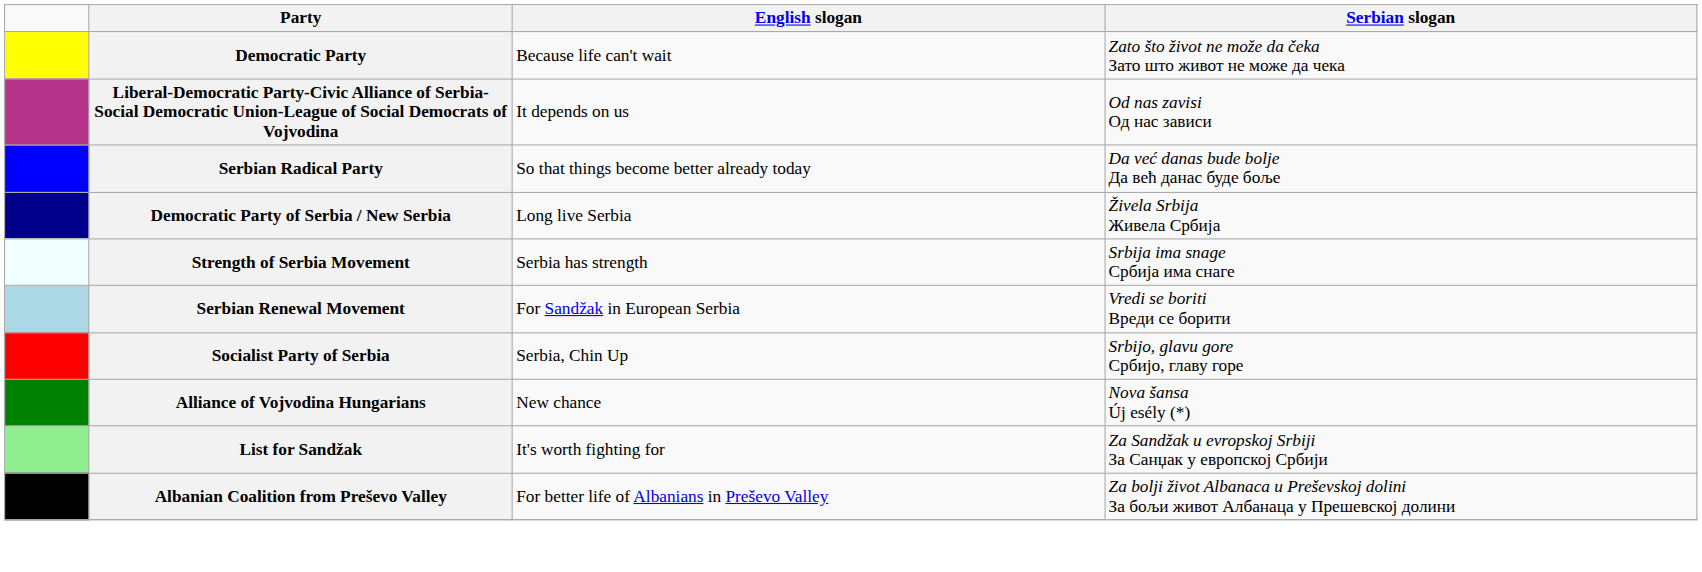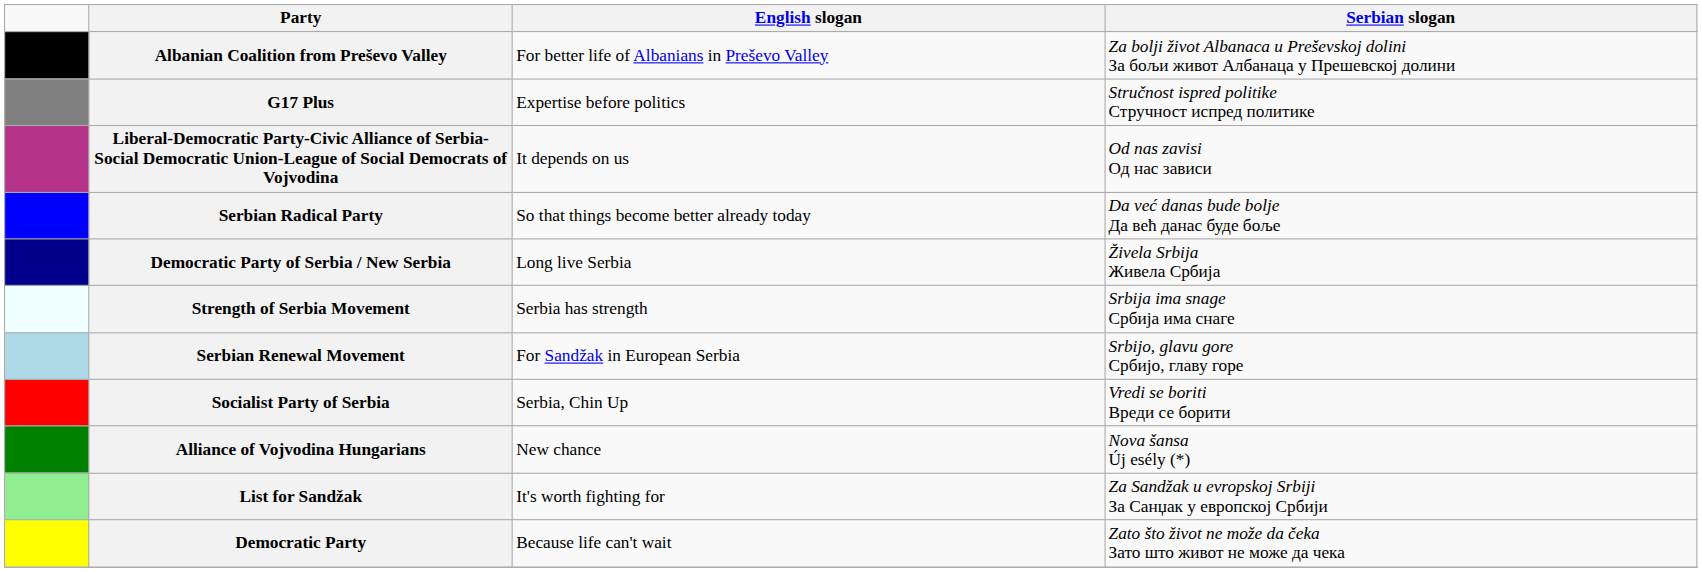 <table class="wikitable">
 <tr>
 <td> </td>
 <th scope="col" width=25%>Party</th>
 <th scope="col" width=35%><a href='#'>English</a> slogan</th>
 <th scope="col" width=35%><a href='#'>Serbian</a> slogan</th>
 </tr>
 <tr>
-<td bgcolor="#FFFF00">   </td>
-<th scope="row">Democratic Party</th>
-<td>Because life can't wait</td>
-<td><em>Zato što život ne može da čeka</em><br>Зато што живот не може да чека</td>
+<td bgcolor="black">   </td>
+<th scope="row">Albanian Coalition from Preševo Valley</th>
+<td>For better life of <a href='#'>Albanians</a> in <a href='#'>Preševo Valley</a></td>
+<td><em>Za bolji život Albanaca u Preševskoj dolini</em><br>За бољи живот Албанаца у Прешевској долини</td>
+</tr>
+<tr>
+<td bgcolor="grey">   </td>
+<th scope="row">G17 Plus</th>
+<td>Expertise before politics</td>
+<td><em>Stručnost ispred politike</em><br>Стручност испред политике</td>
 </tr>
 <tr>
 <td bgcolor="#B53389">   </td>
 <th scope="row">Liberal-Democratic Party-Civic Alliance of Serbia-Social Democratic Union-League of Social Democrats of Vojvodina</th>
 <td>It depends on us</td>
 <td><em>Od nas zavisi</em><br>Од нас зависи</td>
 </tr>
 <tr>
 <td bgcolor="#0000FF">   </td>
 <th scope="row">Serbian Radical Party</th>
 <td>So that things become better already today</td>
 <td><em>Da već danas bude bolje</em><br>Да већ данас буде боље</td>
 </tr>
 <tr>
 <td bgcolor="#00008B">   </td>
 <th scope="row">Democratic Party of Serbia / New Serbia</th>
 <td>Long live Serbia</td>
 <td><em>Živela Srbija</em><br>Живела Србија</td>
 </tr>
 <tr>
 <td bgcolor="#F0FFFF">   </td>
 <th scope="row">Strength of Serbia Movement</th>
 <td>Serbia has strength</td>
 <td><em>Srbija ima snage</em><br>Србија има снаге</td>
 </tr>
 <tr>
 <td bgcolor="lightblue">   </td>
 <th scope="row">Serbian Renewal Movement</th>
 <td>For <a href='#'>Sandžak</a> in European Serbia</td>
-<td><em>Vredi se boriti</em><br>Вреди се борити</td>
+<td><em>Srbijo, glavu gore</em><br>Србијо, главу горе</td>
 </tr>
 <tr>
 <td bgcolor="red">   </td>
 <th scope="row">Socialist Party of Serbia</th>
 <td>Serbia, Chin Up</td>
-<td><em>Srbijo, glavu gore</em><br>Србијо, главу горе</td>
+<td><em>Vredi se boriti</em><br>Вреди се борити</td>
 </tr>
 <tr>
 <td bgcolor="green">   </td>
 <th scope="row">Alliance of Vojvodina Hungarians</th>
 <td>New chance</td>
 <td><em>Nova šansa</em><br>Új esély (*)</td>
 </tr>
 <tr>
 <td bgcolor="lightgreen">   </td>
 <th scope="row">List for Sandžak</th>
 <td>It's worth fighting for</td>
 <td><em>Za Sandžak u evropskoj Srbiji</em><br>За Санџак у европској Србији</td>
 </tr>
 <tr>
-<td bgcolor="black">   </td>
-<th scope="row">Albanian Coalition from Preševo Valley</th>
-<td>For better life of <a href='#'>Albanians</a> in <a href='#'>Preševo Valley</a></td>
-<td><em>Za bolji život Albanaca u Preševskoj dolini</em><br>За бољи живот Албанаца у Прешевској долини</td>
+<td bgcolor="#FFFF00">   </td>
+<th scope="row">Democratic Party</th>
+<td>Because life can't wait</td>
+<td><em>Zato što život ne može da čeka</em><br>Зато што живот не може да чека</td>
 </tr>
 <tr>
 </tr>
 </table>
